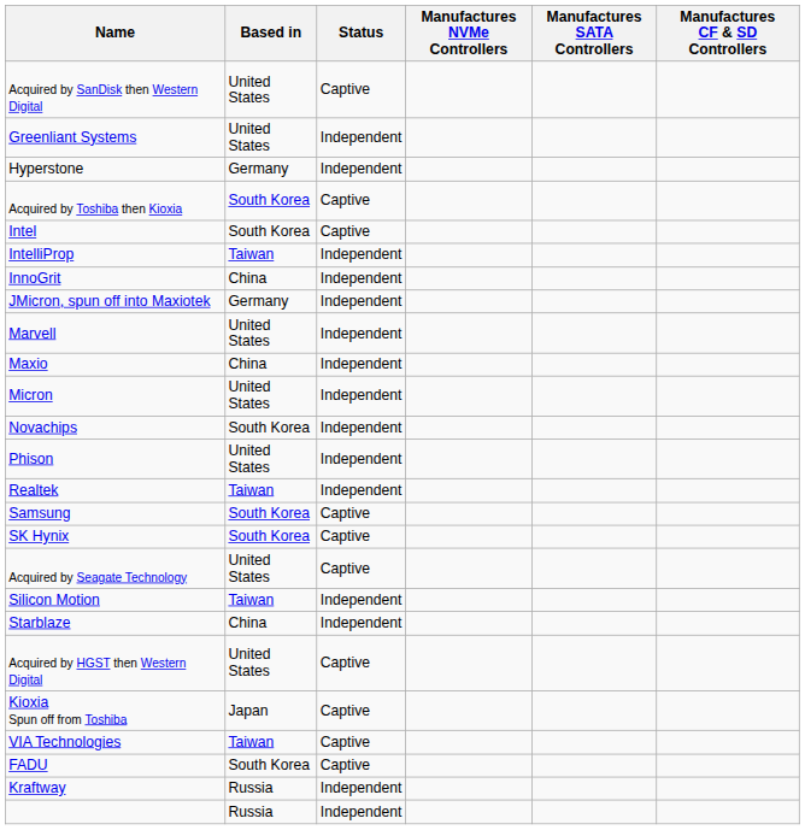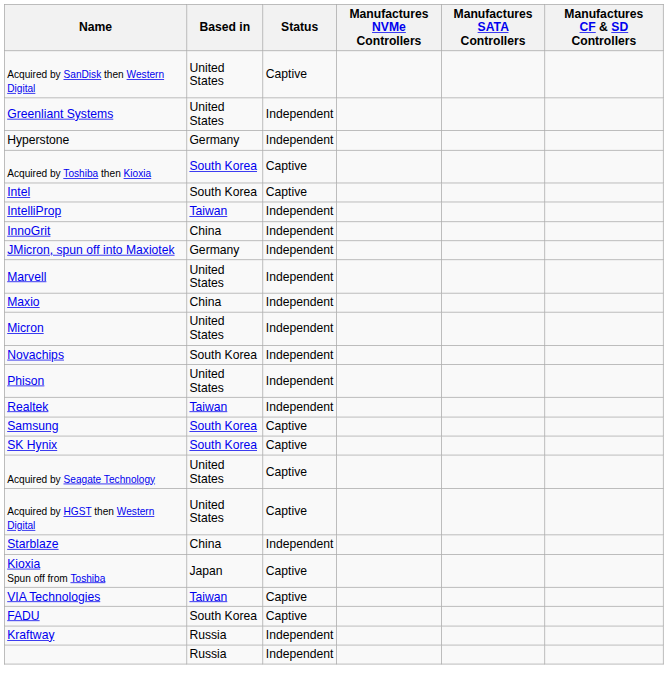 <table class="wikitable sortable">
 <tr>
 <th>Name</th>
 <th>Based in</th>
 <th>Status</th>
 <th>Manufactures<br><a href='#'>NVMe</a> Controllers</th>
 <th>Manufactures<br><a href='#'>SATA</a> Controllers</th>
 <th>Manufactures<br><a href='#'>CF</a> & <a href='#'>SD</a> Controllers</th>
 </tr>
 <tr>
 <td> <br> <small>Acquired by <a href='#'>SanDisk</a> then <a href='#'>Western Digital</a></small></td>
 <td>United States</td>
 <td>Captive</td>
 <td></td>
 <td></td>
 <td></td>
 </tr>
 <tr>
 <td><a href='#'>Greenliant Systems</a></td>
 <td>United States</td>
 <td>Independent</td>
 <td></td>
 <td></td>
 <td></td>
 </tr>
 <tr>
 <td>Hyperstone</td>
 <td>Germany</td>
 <td>Independent</td>
 <td></td>
 <td></td>
 <td></td>
 </tr>
 <tr>
 <td> <br> <small>Acquired by <a href='#'>Toshiba</a> then <a href='#'>Kioxia</a></small></td>
 <td><a href='#'>South Korea</a></td>
 <td>Captive</td>
 <td></td>
 <td></td>
 <td></td>
 </tr>
 <tr>
 <td><a href='#'>Intel</a></td>
 <td>South Korea</td>
 <td>Captive</td>
 <td></td>
 <td></td>
 <td></td>
 </tr>
 <tr>
 <td><a href='#'>IntelliProp</a></td>
 <td><a href='#'>Taiwan</a></td>
 <td>Independent</td>
 <td></td>
 <td></td>
 <td></td>
 </tr>
 <tr>
 <td><a href='#'>InnoGrit</a></td>
 <td>China</td>
 <td>Independent</td>
 <td></td>
 <td></td>
 <td></td>
 </tr>
 <tr>
 <td><a href='#'>JMicron, spun off into Maxiotek</a></td>
 <td>Germany</td>
 <td>Independent</td>
 <td></td>
 <td></td>
 <td></td>
 </tr>
 <tr>
 <td><a href='#'>Marvell</a></td>
 <td>United States</td>
 <td>Independent</td>
 <td></td>
 <td></td>
 <td></td>
 </tr>
 <tr>
 <td><a href='#'>Maxio</a></td>
 <td>China</td>
 <td>Independent</td>
 <td></td>
 <td></td>
 <td></td>
 </tr>
 <tr>
 <td><a href='#'>Micron</a></td>
 <td>United States</td>
 <td>Independent</td>
 <td></td>
 <td></td>
 <td></td>
 </tr>
 <tr>
 <td><a href='#'>Novachips</a></td>
 <td>South Korea</td>
 <td>Independent</td>
 <td></td>
 <td></td>
 <td></td>
 </tr>
 <tr>
 <td><a href='#'>Phison</a></td>
 <td>United States</td>
 <td>Independent</td>
 <td></td>
 <td></td>
 <td></td>
 </tr>
 <tr>
 <td><a href='#'>Realtek</a></td>
 <td><a href='#'>Taiwan</a></td>
 <td>Independent</td>
 <td></td>
 <td></td>
 <td></td>
 </tr>
 <tr>
 <td><a href='#'>Samsung</a></td>
 <td><a href='#'>South Korea</a></td>
 <td>Captive</td>
 <td></td>
 <td></td>
 <td></td>
 </tr>
 <tr>
 <td><a href='#'>SK Hynix</a></td>
 <td><a href='#'>South Korea</a></td>
 <td>Captive</td>
 <td></td>
 <td></td>
 <td></td>
 </tr>
 <tr>
 <td><br><small>Acquired by <a href='#'>Seagate Technology</a></small></td>
 <td>United States</td>
 <td>Captive</td>
 <td></td>
 <td></td>
 <td></td>
 </tr>
 <tr>
-<td><a href='#'>Silicon Motion</a></td>
-<td><a href='#'>Taiwan</a></td>
-<td>Independent</td>
+<td> <br> <small>Acquired by <a href='#'>HGST</a> then <a href='#'>Western Digital</a></small></td>
+<td>United States</td>
+<td>Captive</td>
 <td></td>
 <td></td>
 <td></td>
 </tr>
 <tr>
 <td><a href='#'>Starblaze</a></td>
 <td>China</td>
 <td>Independent</td>
-<td></td>
-<td></td>
-<td></td>
-</tr>
-<tr>
-<td> <br> <small>Acquired by <a href='#'>HGST</a> then <a href='#'>Western Digital</a></small></td>
-<td>United States</td>
-<td>Captive</td>
 <td></td>
 <td></td>
 <td></td>
 </tr>
 <tr>
 <td><a href='#'>Kioxia</a> <br> <small>Spun off from <a href='#'>Toshiba</a></small></td>
 <td>Japan</td>
 <td>Captive</td>
 <td></td>
 <td></td>
 <td></td>
 </tr>
 <tr>
 <td><a href='#'>VIA Technologies</a></td>
 <td><a href='#'>Taiwan</a></td>
 <td>Captive</td>
 <td></td>
 <td></td>
 <td></td>
 </tr>
 <tr>
 <td><a href='#'>FADU</a></td>
 <td>South Korea</td>
 <td>Captive</td>
 <td></td>
 <td></td>
 <td></td>
 </tr>
 <tr>
 <td><a href='#'>Kraftway</a></td>
 <td>Russia</td>
 <td>Independent</td>
 <td></td>
 <td></td>
 <td></td>
 </tr>
 <tr>
 <td></td>
 <td>Russia</td>
 <td>Independent</td>
 <td></td>
 <td></td>
 <td></td>
 </tr>
 </table>
